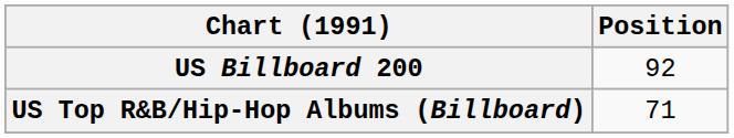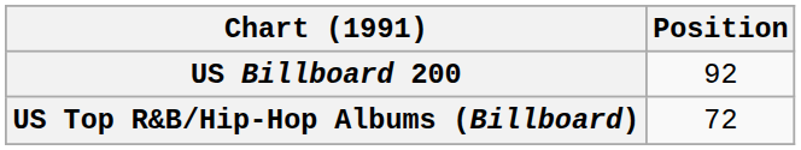 <table class="wikitable plainrowheaders sortable" style="text-align:center">
 <tr>
 <th scope="col">Chart (1991)</th>
 <th scope="col">Position</th>
 </tr>
 <tr>
 <th scope="row">US <em>Billboard</em> 200</th>
 <td>92</td>
 </tr>
 <tr>
 <th scope="row">US Top R&B/Hip-Hop Albums (<em>Billboard</em>)</th>
-<td>71</td>
+<td>72</td>
 </tr>
 </table>
